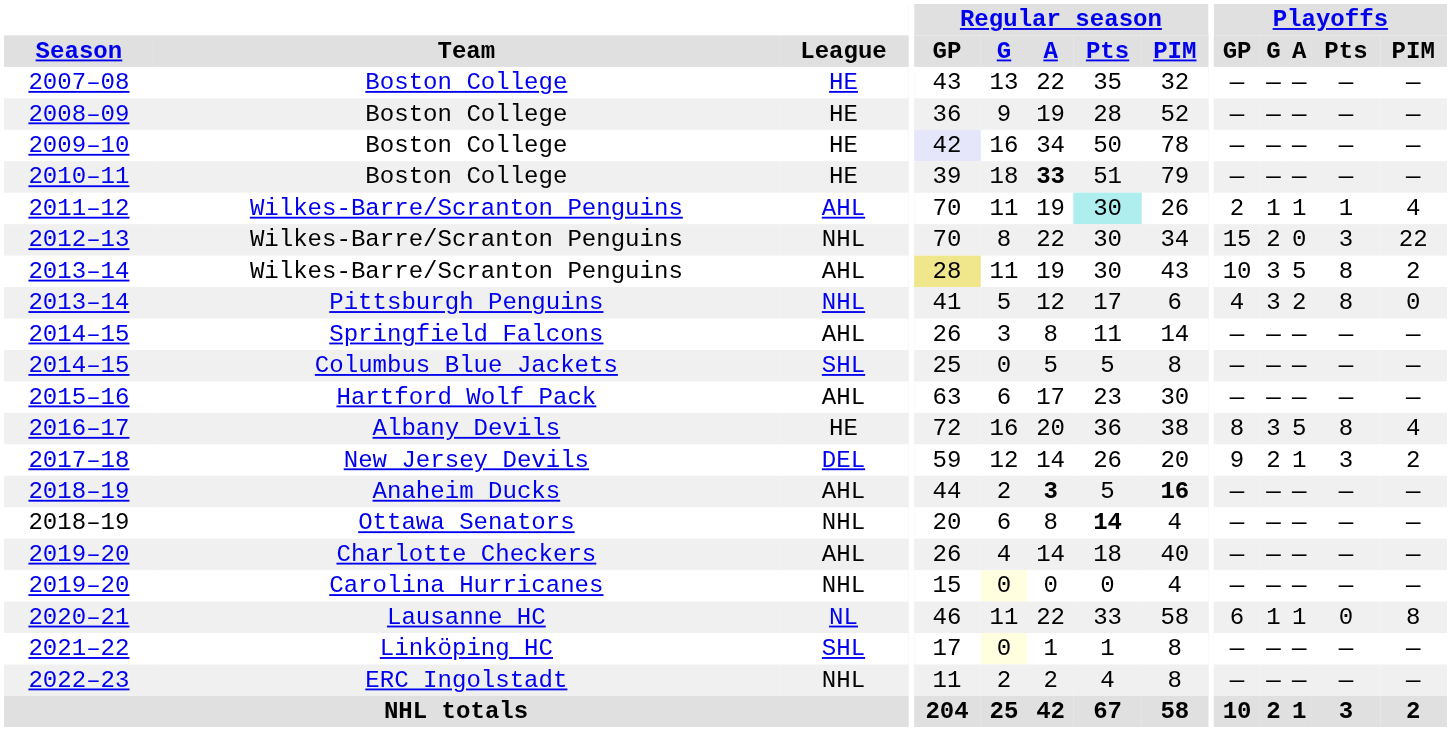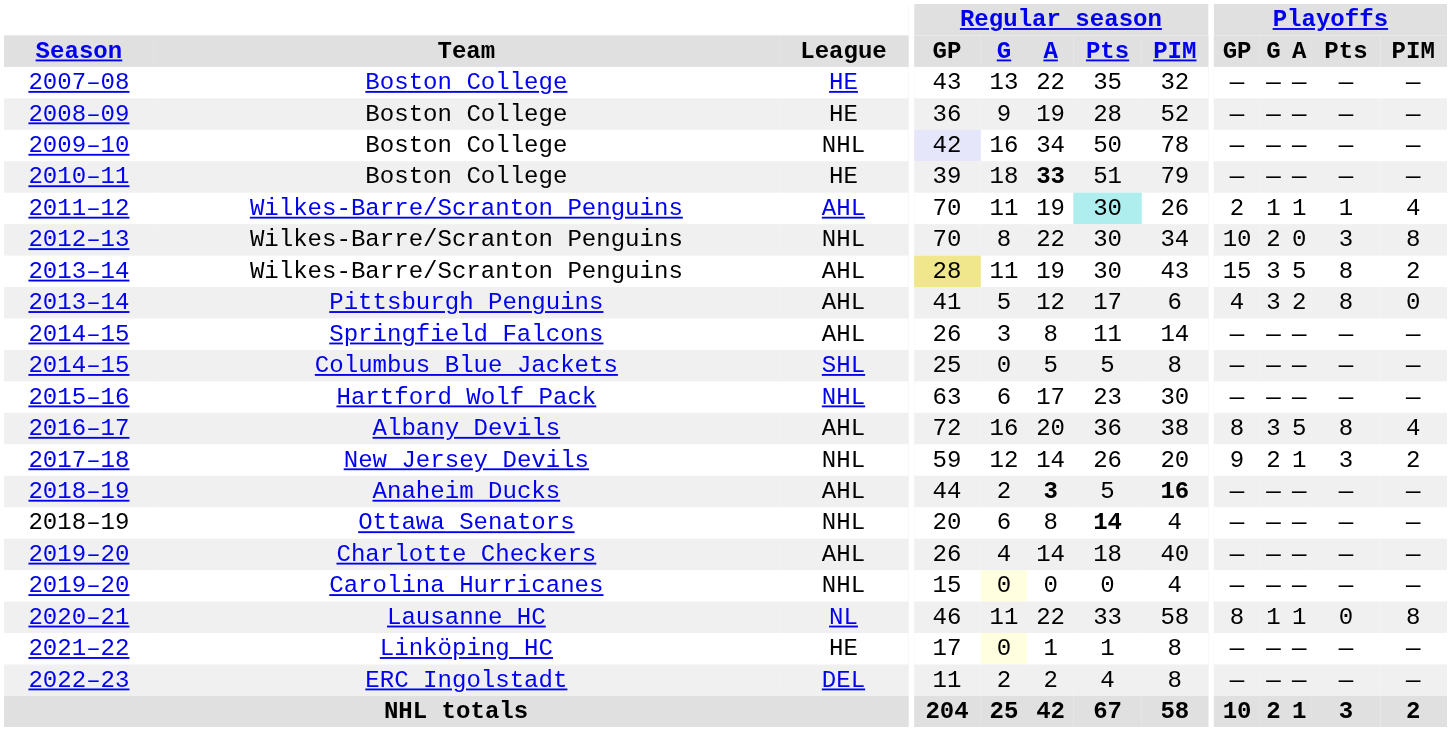 <table border="0" cellpadding="1" cellspacing="0" style="text-align:center; width:60em">
 <tr bgcolor="#e0e0e0">
 <th colspan="3"  bgcolor="#ffffff"></th>
 <th rowspan="99" bgcolor="#ffffff"></th>
 <th colspan="5"><a href='#'>Regular season</a></th>
 <th rowspan="99" bgcolor="#ffffff"></th>
 <th colspan="5"><a href='#'>Playoffs</a></th>
 </tr>
 <tr bgcolor="#e0e0e0">
 <th><a href='#'>Season</a></th>
 <th>Team</th>
 <th>League</th>
 <th>GP</th>
 <th><a href='#'>G</a></th>
 <th><a href='#'>A</a></th>
 <th><a href='#'>Pts</a></th>
 <th><a href='#'>PIM</a></th>
 <th>GP</th>
 <th>G</th>
 <th>A</th>
 <th>Pts</th>
 <th>PIM</th>
 </tr>
 <tr>
 <td><a href='#'>2007–08</a></td>
 <td><a href='#'>Boston College</a></td>
 <td><a href='#'>HE</a></td>
 <td>43</td>
 <td>13</td>
 <td>22</td>
 <td>35</td>
 <td>32</td>
 <td>—</td>
 <td>—</td>
 <td>—</td>
 <td>—</td>
 <td>—</td>
 </tr>
 <tr bgcolor="#f0f0f0">
 <td><a href='#'>2008–09</a></td>
 <td>Boston College</td>
 <td>HE</td>
 <td>36</td>
 <td>9</td>
 <td>19</td>
 <td>28</td>
 <td>52</td>
 <td>—</td>
 <td>—</td>
 <td>—</td>
 <td>—</td>
 <td>—</td>
 </tr>
 <tr>
 <td><a href='#'>2009–10</a></td>
 <td>Boston College</td>
-<td>HE</td>
+<td>NHL</td>
 <td style="background: lavender;">42</td>
 <td>16</td>
 <td>34</td>
 <td>50</td>
 <td>78</td>
 <td>—</td>
 <td>—</td>
 <td>—</td>
 <td>—</td>
 <td>—</td>
 </tr>
 <tr bgcolor="#f0f0f0">
 <td><a href='#'>2010–11</a></td>
 <td>Boston College</td>
 <td>HE</td>
 <td>39</td>
 <td>18</td>
 <td><strong>33</strong></td>
 <td>51</td>
 <td>79</td>
 <td>—</td>
 <td>—</td>
 <td>—</td>
 <td>—</td>
 <td>—</td>
 </tr>
 <tr>
 <td><a href='#'>2011–12</a></td>
 <td><a href='#'>Wilkes-Barre/Scranton Penguins</a></td>
 <td><a href='#'>AHL</a></td>
 <td>70</td>
 <td>11</td>
 <td>19</td>
 <td style="background: paleturquoise;">30</td>
 <td>26</td>
 <td>2</td>
 <td>1</td>
 <td>1</td>
 <td>1</td>
 <td>4</td>
 </tr>
 <tr bgcolor="#f0f0f0">
 <td><a href='#'>2012–13</a></td>
 <td>Wilkes-Barre/Scranton Penguins</td>
 <td>NHL</td>
 <td>70</td>
 <td>8</td>
 <td>22</td>
 <td>30</td>
 <td>34</td>
-<td>15</td>
+<td>10</td>
 <td>2</td>
 <td>0</td>
 <td>3</td>
-<td>22</td>
+<td>8</td>
 </tr>
 <tr>
 <td><a href='#'>2013–14</a></td>
 <td>Wilkes-Barre/Scranton Penguins</td>
 <td>AHL</td>
 <td style="background: khaki;">28</td>
 <td>11</td>
 <td>19</td>
 <td>30</td>
 <td>43</td>
-<td>10</td>
+<td>15</td>
 <td>3</td>
 <td>5</td>
 <td>8</td>
 <td>2</td>
 </tr>
 <tr bgcolor="#f0f0f0">
 <td><a href='#'>2013–14</a></td>
 <td><a href='#'>Pittsburgh Penguins</a></td>
-<td><a href='#'>NHL</a></td>
+<td>AHL</td>
 <td>41</td>
 <td>5</td>
 <td>12</td>
 <td>17</td>
 <td>6</td>
 <td>4</td>
 <td>3</td>
 <td>2</td>
 <td>8</td>
 <td>0</td>
 </tr>
 <tr>
 <td><a href='#'>2014–15</a></td>
 <td><a href='#'>Springfield Falcons</a></td>
 <td>AHL</td>
 <td>26</td>
 <td>3</td>
 <td>8</td>
 <td>11</td>
 <td>14</td>
 <td>—</td>
 <td>—</td>
 <td>—</td>
 <td>—</td>
 <td>—</td>
 </tr>
 <tr bgcolor="#f0f0f0">
 <td><a href='#'>2014–15</a></td>
 <td><a href='#'>Columbus Blue Jackets</a></td>
 <td><a href='#'>SHL</a></td>
 <td>25</td>
 <td>0</td>
 <td>5</td>
 <td>5</td>
 <td>8</td>
 <td>—</td>
 <td>—</td>
 <td>—</td>
 <td>—</td>
 <td>—</td>
 </tr>
 <tr>
 <td><a href='#'>2015–16</a></td>
 <td><a href='#'>Hartford Wolf Pack</a></td>
-<td>AHL</td>
+<td><a href='#'>NHL</a></td>
 <td>63</td>
 <td>6</td>
 <td>17</td>
 <td>23</td>
 <td>30</td>
 <td>—</td>
 <td>—</td>
 <td>—</td>
 <td>—</td>
 <td>—</td>
 </tr>
 <tr bgcolor="#f0f0f0">
 <td><a href='#'>2016–17</a></td>
 <td><a href='#'>Albany Devils</a></td>
-<td>HE</td>
+<td>AHL</td>
 <td>72</td>
 <td>16</td>
 <td>20</td>
 <td>36</td>
 <td>38</td>
 <td>8</td>
 <td>3</td>
 <td>5</td>
 <td>8</td>
 <td>4</td>
 </tr>
 <tr>
 <td><a href='#'>2017–18</a></td>
 <td><a href='#'>New Jersey Devils</a></td>
-<td><a href='#'>DEL</a></td>
+<td>NHL</td>
 <td>59</td>
 <td>12</td>
 <td>14</td>
 <td>26</td>
 <td>20</td>
 <td>9</td>
 <td>2</td>
 <td>1</td>
 <td>3</td>
 <td>2</td>
 </tr>
 <tr bgcolor="#f0f0f0">
 <td><a href='#'>2018–19</a></td>
 <td><a href='#'>Anaheim Ducks</a></td>
 <td>AHL</td>
 <td>44</td>
 <td>2</td>
 <td><strong>3</strong></td>
 <td>5</td>
 <td><strong>16</strong></td>
 <td>—</td>
 <td>—</td>
 <td>—</td>
 <td>—</td>
 <td>—</td>
 </tr>
 <tr>
 <td>2018–19</td>
 <td><a href='#'>Ottawa Senators</a></td>
 <td>NHL</td>
 <td>20</td>
 <td>6</td>
 <td>8</td>
 <td><strong>14</strong></td>
 <td>4</td>
 <td>—</td>
 <td>—</td>
 <td>—</td>
 <td>—</td>
 <td>—</td>
 </tr>
 <tr bgcolor="#f0f0f0">
 <td><a href='#'>2019–20</a></td>
 <td><a href='#'>Charlotte Checkers</a></td>
 <td>AHL</td>
 <td>26</td>
 <td>4</td>
 <td>14</td>
 <td>18</td>
 <td>40</td>
 <td>—</td>
 <td>—</td>
 <td>—</td>
 <td>—</td>
 <td>—</td>
 </tr>
 <tr>
 <td><a href='#'>2019–20</a></td>
 <td><a href='#'>Carolina Hurricanes</a></td>
 <td>NHL</td>
 <td>15</td>
 <td style="background: lightyellow;">0</td>
 <td>0</td>
 <td>0</td>
 <td>4</td>
 <td>—</td>
 <td>—</td>
 <td>—</td>
 <td>—</td>
 <td>—</td>
 </tr>
 <tr bgcolor="#f0f0f0">
 <td><a href='#'>2020–21</a></td>
 <td><a href='#'>Lausanne HC</a></td>
 <td><a href='#'>NL</a></td>
 <td>46</td>
 <td>11</td>
 <td>22</td>
 <td>33</td>
 <td>58</td>
-<td>6</td>
+<td>8</td>
 <td>1</td>
 <td>1</td>
 <td>0</td>
 <td>8</td>
 </tr>
 <tr>
 <td><a href='#'>2021–22</a></td>
 <td><a href='#'>Linköping HC</a></td>
-<td><a href='#'>SHL</a></td>
+<td>HE</td>
 <td>17</td>
 <td style="background: lightyellow;">0</td>
 <td>1</td>
 <td>1</td>
 <td>8</td>
 <td>—</td>
 <td>—</td>
 <td>—</td>
 <td>—</td>
 <td>—</td>
 </tr>
 <tr bgcolor="#f0f0f0">
 <td><a href='#'>2022–23</a></td>
 <td><a href='#'>ERC Ingolstadt</a></td>
-<td>NHL</td>
+<td><a href='#'>DEL</a></td>
 <td>11</td>
 <td>2</td>
 <td>2</td>
 <td>4</td>
 <td>8</td>
 <td>—</td>
 <td>—</td>
 <td>—</td>
 <td>—</td>
 <td>—</td>
 </tr>
 <tr bgcolor="#e0e0e0">
 <th colspan="3">NHL totals</th>
 <th>204</th>
 <th>25</th>
 <th>42</th>
 <th>67</th>
 <th>58</th>
 <th>10</th>
 <th>2</th>
 <th>1</th>
 <th>3</th>
 <th>2</th>
 </tr>
 </table>
